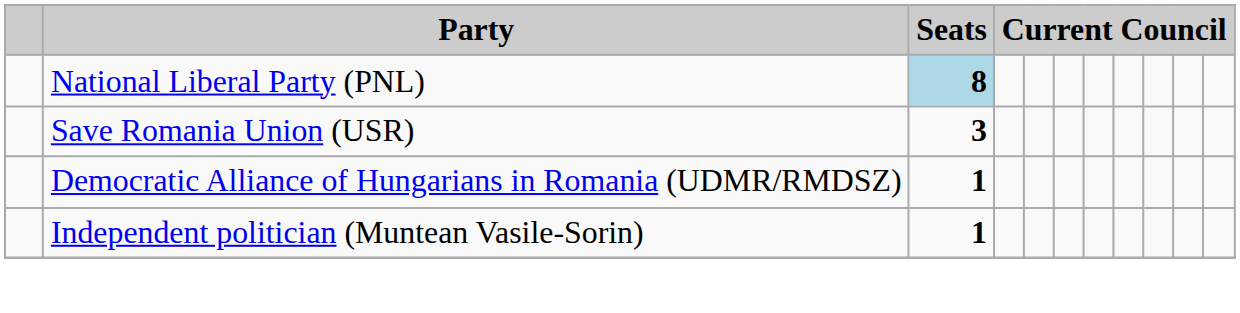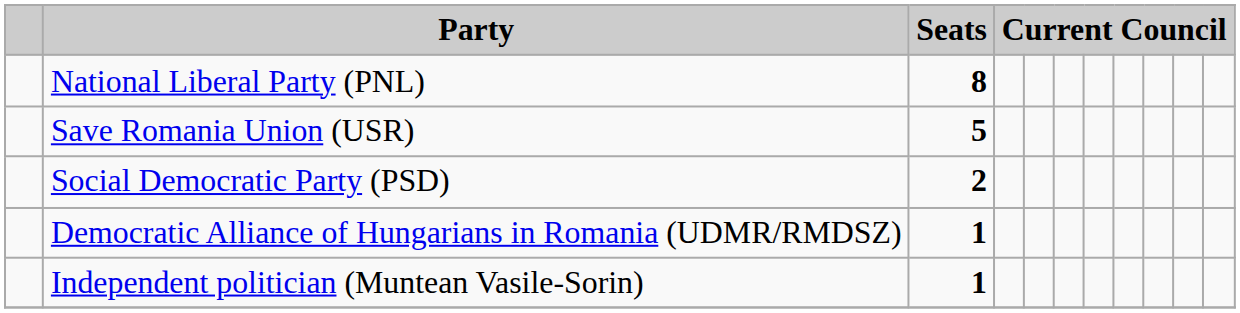 <table class="wikitable">
 <tr>
 <th style="background:#ccc">   </th>
 <th style="background:#ccc">Party</th>
 <th style="background:#ccc">Seats</th>
 <th style="background:#ccc" colspan="8">Current Council</th>
 </tr>
 <tr>
 <td>  </td>
 <td><a href='#'>National Liberal Party</a> (PNL)</td>
-<td style="background: lightblue; text-align: right"><strong>8</strong></td>
+<td style="text-align: right"><strong>8</strong></td>
 <td>  </td>
 <td>  </td>
 <td>  </td>
 <td>  </td>
 <td>  </td>
 <td>  </td>
 <td>  </td>
 <td>  </td>
 </tr>
 <tr>
 <td>  </td>
 <td><a href='#'>Save Romania Union</a> (USR)</td>
-<td style="text-align: right"><strong>3</strong></td>
+<td style="text-align: right"><strong>5</strong></td>
 <td>  </td>
 <td>  </td>
 <td>  </td>
+<td> </td>
+<td> </td>
+<td> </td>
+<td> </td>
+</tr>
+<tr>
+<td>  </td>
+<td><a href='#'>Social Democratic Party</a> (PSD)</td>
+<td style="text-align: right"><strong>2</strong></td>
+<td>  </td>
+<td>  </td>
+<td> </td>
+<td> </td>
 <td> </td>
 <td> </td>
 <td> </td>
 <td> </td>
 </tr>
 <tr>
 <td>  </td>
 <td><a href='#'>Democratic Alliance of Hungarians in Romania</a> (UDMR/RMDSZ)</td>
 <td style="text-align: right"><strong>1</strong></td>
 <td>  </td>
 <td> </td>
 <td> </td>
 <td> </td>
 <td> </td>
 <td> </td>
 <td> </td>
 <td> </td>
 </tr>
 <tr>
 <td>  </td>
 <td><a href='#'>Independent politician</a> (Muntean Vasile-Sorin)</td>
 <td style="text-align: right"><strong>1</strong></td>
 <td>  </td>
 <td> </td>
 <td> </td>
 <td> </td>
 <td> </td>
 <td> </td>
 <td> </td>
 <td> </td>
 </tr>
 <tr>
 </tr>
 </table>
